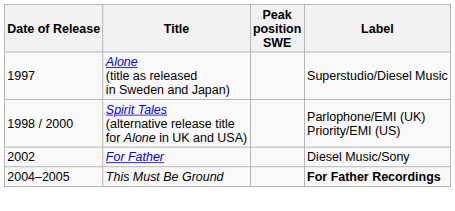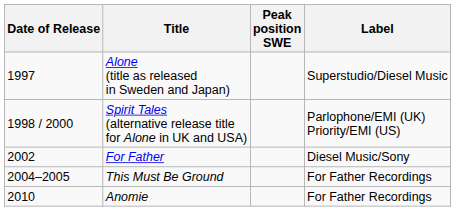 <table class="wikitable" style="font-size: 95%;">
 <tr>
 <th>Date of Release</th>
 <th>Title</th>
 <th>Peak <br>position<br>SWE<br></th>
 <th>Label</th>
 </tr>
 <tr>
 <td>1997</td>
 <td><em><a href='#'>Alone</a></em> <br>(title as released <br>in Sweden and Japan)</td>
 <td></td>
 <td>Superstudio/Diesel Music</td>
 </tr>
 <tr>
 <td>1998 / 2000</td>
 <td><em><a href='#'>Spirit Tales</a></em> <br>(alternative release title <br>for <em>Alone</em> in UK and USA)</td>
 <td></td>
 <td>Parlophone/EMI (UK)<br>Priority/EMI (US)</td>
 </tr>
 <tr>
 <td>2002</td>
 <td><em><a href='#'>For Father</a></em></td>
 <td></td>
 <td>Diesel Music/Sony</td>
 </tr>
 <tr>
 <td>2004–2005</td>
 <td><em>This Must Be Ground</em></td>
 <td></td>
-<td><strong>For Father Recordings</strong></td>
+<td>For Father Recordings</td>
+</tr>
+<tr>
+<td>2010</td>
+<td><em>Anomie</em></td>
+<td></td>
+<td>For Father Recordings</td>
 </tr>
 </table>
